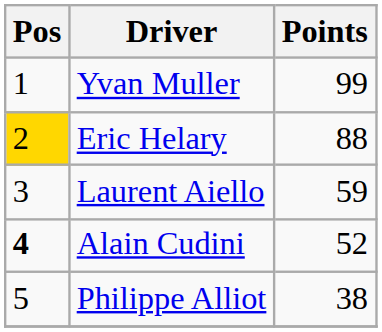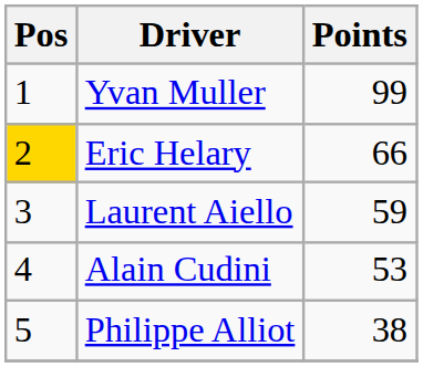 <table class="wikitable" style="font-size: 85%;">
 <tr>
 <th>Pos</th>
 <th>Driver</th>
 <th>Points</th>
 </tr>
 <tr>
 <td>1</td>
 <td> <a href='#'>Yvan Muller</a></td>
 <td align="right">99</td>
 </tr>
 <tr>
 <td style="background: gold;">2</td>
 <td> <a href='#'>Eric Helary</a></td>
-<td align="right">88</td>
+<td align="right">66</td>
 </tr>
 <tr>
 <td>3</td>
 <td> <a href='#'>Laurent Aiello</a></td>
 <td align="right">59</td>
 </tr>
 <tr>
-<td><strong>4</strong></td>
+<td>4</td>
 <td> <a href='#'>Alain Cudini</a></td>
-<td align="right">52</td>
+<td align="right">53</td>
 </tr>
 <tr>
 <td>5</td>
 <td> <a href='#'>Philippe Alliot</a></td>
 <td align="right">38</td>
 </tr>
 <tr>
 </tr>
 </table>
